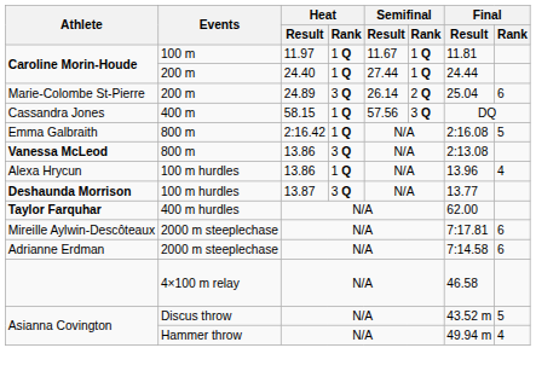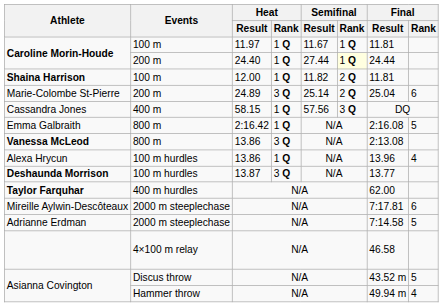 <table class=wikitable style="font-size:90%">
 <tr>
 <th rowspan="2">Athlete</th>
 <th rowspan="2">Events</th>
 <th colspan="2">Heat</th>
 <th colspan="2">Semifinal</th>
 <th colspan="2">Final</th>
 </tr>
 <tr>
 <th>Result</th>
 <th>Rank</th>
 <th>Result</th>
 <th>Rank</th>
 <th>Result</th>
 <th>Rank</th>
 </tr>
 <tr>
 <td rowspan=2><strong>Caroline Morin-Houde</strong></td>
 <td>100 m</td>
 <td>11.97</td>
 <td>1 <strong>Q</strong></td>
 <td>11.67</td>
 <td>1 <strong>Q</strong></td>
 <td>11.81</td>
 <td></td>
 </tr>
 <tr>
 <td>200 m</td>
 <td>24.40</td>
 <td>1 <strong>Q</strong></td>
 <td>27.44</td>
+<td style="background: lightyellow;">1 <strong>Q</strong></td>
+<td>24.44</td>
+<td></td>
+</tr>
+<tr>
+<td><strong>Shaina Harrison</strong></td>
+<td>100 m</td>
+<td>12.00</td>
 <td>1 <strong>Q</strong></td>
-<td>24.44</td>
+<td>11.82</td>
+<td>2 <strong>Q</strong></td>
+<td>11.81</td>
 <td></td>
 </tr>
 <tr>
 <td>Marie-Colombe St-Pierre</td>
 <td>200 m</td>
 <td>24.89</td>
 <td>3 <strong>Q</strong></td>
-<td>26.14</td>
+<td>25.14</td>
 <td>2 <strong>Q</strong></td>
 <td>25.04</td>
 <td>6</td>
 </tr>
 <tr>
 <td>Cassandra Jones</td>
 <td>400 m</td>
 <td>58.15</td>
 <td>1 <strong>Q</strong></td>
 <td>57.56</td>
 <td>3 <strong>Q</strong></td>
 <td align=center colspan=2>DQ</td>
 </tr>
 <tr>
 <td>Emma Galbraith</td>
 <td>800 m</td>
 <td>2:16.42</td>
 <td>1 <strong>Q</strong></td>
 <td align=center colspan=2>N/A</td>
 <td>2:16.08</td>
 <td>5</td>
 </tr>
 <tr>
 <td><strong>Vanessa McLeod</strong></td>
 <td>800 m</td>
 <td>13.86</td>
 <td>3 <strong>Q</strong></td>
 <td align=center colspan=2>N/A</td>
 <td>2:13.08</td>
 <td></td>
 </tr>
 <tr>
 <td>Alexa Hrycun</td>
 <td>100 m hurdles</td>
 <td>13.86</td>
 <td>1 <strong>Q</strong></td>
 <td align=center colspan=2>N/A</td>
 <td>13.96</td>
 <td>4</td>
 </tr>
 <tr>
 <td><strong>Deshaunda Morrison</strong></td>
 <td>100 m hurdles</td>
 <td>13.87</td>
 <td>3 <strong>Q</strong></td>
 <td align=center colspan=2>N/A</td>
 <td>13.77</td>
 <td></td>
 </tr>
 <tr>
 <td><strong>Taylor Farquhar</strong></td>
 <td>400 m hurdles</td>
 <td align=center colspan=4>N/A</td>
 <td>62.00</td>
 <td></td>
 </tr>
 <tr>
 <td>Mireille Aylwin-Descôteaux</td>
 <td>2000 m steeplechase</td>
 <td align=center colspan=4>N/A</td>
 <td>7:17.81</td>
 <td>6</td>
 </tr>
 <tr>
 <td>Adrianne Erdman</td>
 <td>2000 m steeplechase</td>
 <td align=center colspan=4>N/A</td>
 <td>7:14.58</td>
-<td>6</td>
+<td>5</td>
 </tr>
 <tr>
 <td><br><br><br></td>
 <td>4×100 m relay</td>
 <td align=center colspan=4>N/A</td>
 <td>46.58</td>
 <td></td>
 </tr>
 <tr>
 <td rowspan=2>Asianna Covington</td>
 <td>Discus throw</td>
 <td align=center colspan=4>N/A</td>
 <td>43.52 m</td>
 <td>5</td>
 </tr>
 <tr>
 <td>Hammer throw</td>
 <td align=center colspan=4>N/A</td>
 <td>49.94 m</td>
 <td>4</td>
 </tr>
 </table>
